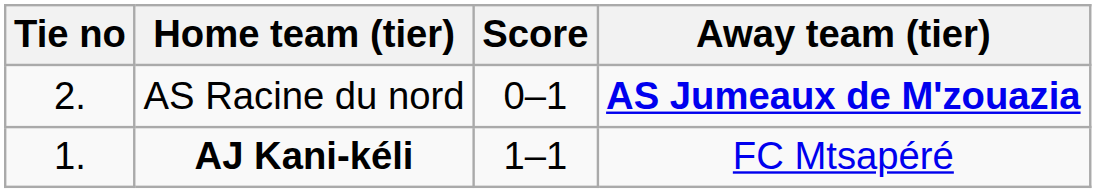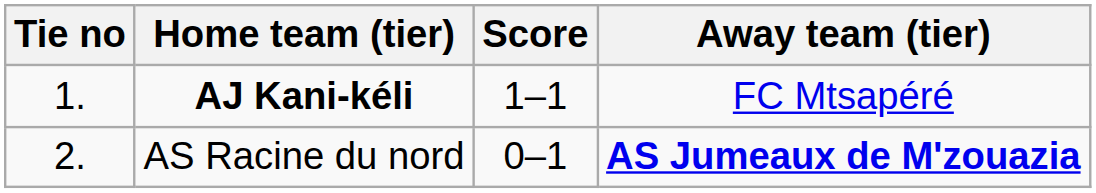 <table class="wikitable" style="text-align: center">
 <tr>
 <th>Tie no</th>
 <th>Home team (tier)</th>
 <th>Score</th>
 <th>Away team (tier)</th>
 </tr>
 <tr>
+<td>1.</td>
+<td> <strong>AJ Kani-kéli</strong></td>
+<td>1–1 </td>
+<td><a href='#'>FC Mtsapéré</a> </td>
+</tr>
+<tr>
 <td>2.</td>
 <td> AS Racine du nord</td>
 <td>0–1</td>
 <td><strong><a href='#'>AS Jumeaux de M'zouazia</a></strong> </td>
 </tr>
-<tr>
-<td>1.</td>
-<td> <strong>AJ Kani-kéli</strong></td>
-<td>1–1 </td>
-<td><a href='#'>FC Mtsapéré</a> </td>
-</tr>
 </table>
